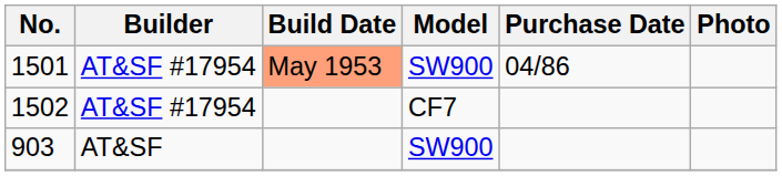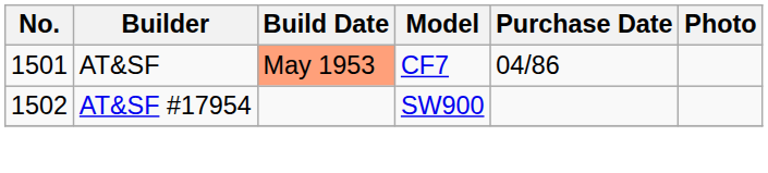 <table class="wikitable">
 <tr>
 <th>No.</th>
 <th>Builder</th>
 <th>Build Date</th>
 <th>Model</th>
 <th>Purchase Date</th>
 <th>Photo</th>
 </tr>
 <tr>
 <td>1501</td>
-<td><a href='#'>AT&SF</a> #17954</td>
+<td>AT&SF</td>
 <td style="background: lightsalmon;">May 1953</td>
-<td><a href='#'>SW900</a></td>
+<td><a href='#'>CF7</a></td>
 <td>04/86</td>
 <td></td>
 </tr>
 <tr>
 <td>1502</td>
 <td><a href='#'>AT&SF</a> #17954</td>
 <td></td>
-<td>CF7</td>
+<td><a href='#'>SW900</a></td>
 <td></td>
 <td> </td>
 </tr>
 <tr>
-<td>903</td>
-<td>AT&SF</td>
-<td></td>
-<td><a href='#'>SW900</a></td>
-<td></td>
-<td></td>
-</tr>
-<tr>
 </tr>
 </table>
